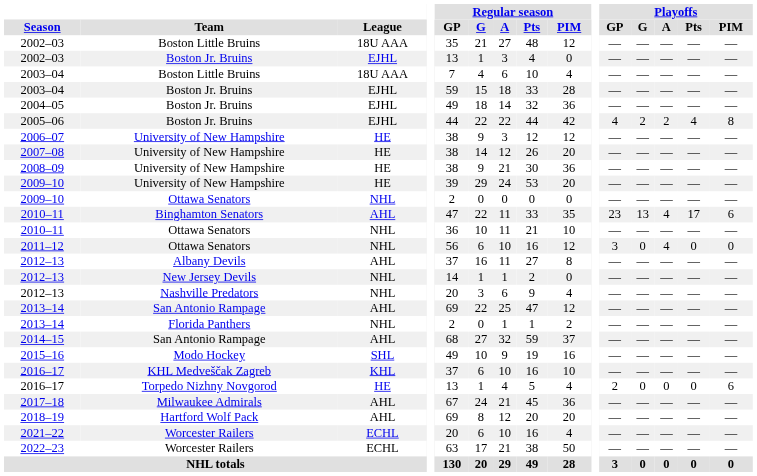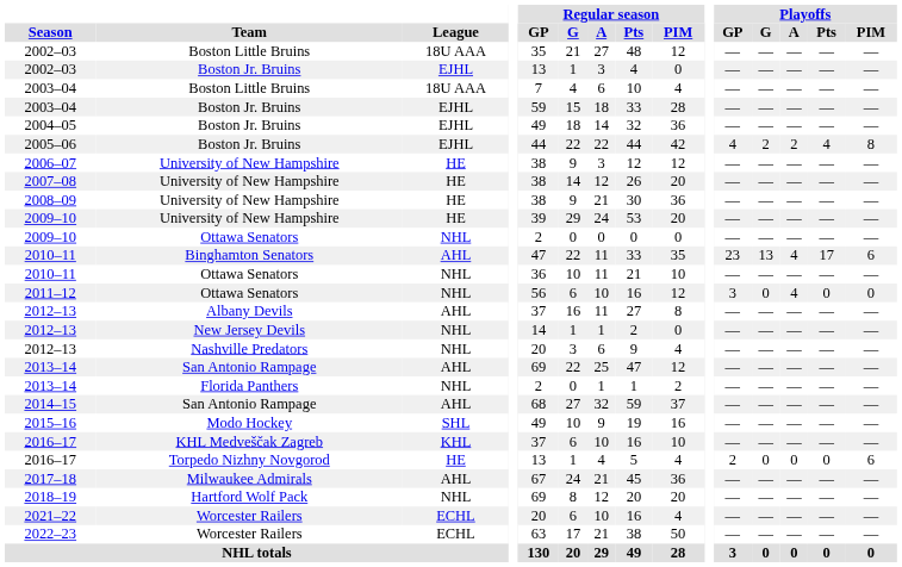 <table border="0" cellpadding="1" cellspacing="0" style="text-align:center; width:60em">
 <tr bgcolor="#e0e0e0">
 <th colspan="3" bgcolor="#ffffff"> </th>
 <th rowspan="99" bgcolor="#ffffff"> </th>
 <th colspan="5"><a href='#'>Regular season</a></th>
 <th rowspan="99" bgcolor="#ffffff"> </th>
 <th colspan="5"><a href='#'>Playoffs</a></th>
 </tr>
 <tr bgcolor="#e0e0e0">
 <th><a href='#'>Season</a></th>
 <th>Team</th>
 <th>League</th>
 <th>GP</th>
 <th><a href='#'>G</a></th>
 <th><a href='#'>A</a></th>
 <th><a href='#'>Pts</a></th>
 <th><a href='#'>PIM</a></th>
 <th>GP</th>
 <th>G</th>
 <th>A</th>
 <th>Pts</th>
 <th>PIM</th>
 </tr>
 <tr>
 <td>2002–03</td>
 <td>Boston Little Bruins</td>
 <td>18U AAA</td>
 <td>35</td>
 <td>21</td>
 <td>27</td>
 <td>48</td>
 <td>12</td>
 <td>—</td>
 <td>—</td>
 <td>—</td>
 <td>—</td>
 <td>—</td>
 </tr>
 <tr bgcolor="#f0f0f0">
 <td>2002–03</td>
 <td><a href='#'>Boston Jr. Bruins</a></td>
 <td><a href='#'>EJHL</a></td>
 <td>13</td>
 <td>1</td>
 <td>3</td>
 <td>4</td>
 <td>0</td>
 <td>—</td>
 <td>—</td>
 <td>—</td>
 <td>—</td>
 <td>—</td>
 </tr>
 <tr>
 <td>2003–04</td>
 <td>Boston Little Bruins</td>
 <td>18U AAA</td>
 <td>7</td>
 <td>4</td>
 <td>6</td>
 <td>10</td>
 <td>4</td>
 <td>—</td>
 <td>—</td>
 <td>—</td>
 <td>—</td>
 <td>—</td>
 </tr>
 <tr bgcolor="#f0f0f0">
 <td>2003–04</td>
 <td>Boston Jr. Bruins</td>
 <td>EJHL</td>
 <td>59</td>
 <td>15</td>
 <td>18</td>
 <td>33</td>
 <td>28</td>
 <td>—</td>
 <td>—</td>
 <td>—</td>
 <td>—</td>
 <td>—</td>
 </tr>
 <tr>
 <td>2004–05</td>
 <td>Boston Jr. Bruins</td>
 <td>EJHL</td>
 <td>49</td>
 <td>18</td>
 <td>14</td>
 <td>32</td>
 <td>36</td>
 <td>—</td>
 <td>—</td>
 <td>—</td>
 <td>—</td>
 <td>—</td>
 </tr>
 <tr bgcolor="#f0f0f0">
 <td>2005–06</td>
 <td>Boston Jr. Bruins</td>
 <td>EJHL</td>
 <td>44</td>
 <td>22</td>
 <td>22</td>
 <td>44</td>
 <td>42</td>
 <td>4</td>
 <td>2</td>
 <td>2</td>
 <td>4</td>
 <td>8</td>
 </tr>
 <tr>
 <td><a href='#'>2006–07</a></td>
 <td><a href='#'>University of New Hampshire</a></td>
 <td><a href='#'>HE</a></td>
 <td>38</td>
 <td>9</td>
 <td>3</td>
 <td>12</td>
 <td>12</td>
 <td>—</td>
 <td>—</td>
 <td>—</td>
 <td>—</td>
 <td>—</td>
 </tr>
 <tr bgcolor="#f0f0f0">
 <td><a href='#'>2007–08</a></td>
 <td>University of New Hampshire</td>
 <td>HE</td>
 <td>38</td>
 <td>14</td>
 <td>12</td>
 <td>26</td>
 <td>20</td>
 <td>—</td>
 <td>—</td>
 <td>—</td>
 <td>—</td>
 <td>—</td>
 </tr>
 <tr>
 <td><a href='#'>2008–09</a></td>
 <td>University of New Hampshire</td>
 <td>HE</td>
 <td>38</td>
 <td>9</td>
 <td>21</td>
 <td>30</td>
 <td>36</td>
 <td>—</td>
 <td>—</td>
 <td>—</td>
 <td>—</td>
 <td>—</td>
 </tr>
 <tr bgcolor="#f0f0f0">
 <td><a href='#'>2009–10</a></td>
 <td>University of New Hampshire</td>
 <td>HE</td>
 <td>39</td>
 <td>29</td>
 <td>24</td>
 <td>53</td>
 <td>20</td>
 <td>—</td>
 <td>—</td>
 <td>—</td>
 <td>—</td>
 <td>—</td>
 </tr>
 <tr>
 <td><a href='#'>2009–10</a></td>
 <td><a href='#'>Ottawa Senators</a></td>
 <td><a href='#'>NHL</a></td>
 <td>2</td>
 <td>0</td>
 <td>0</td>
 <td>0</td>
 <td>0</td>
 <td>—</td>
 <td>—</td>
 <td>—</td>
 <td>—</td>
 <td>—</td>
 </tr>
 <tr bgcolor="#f0f0f0">
 <td><a href='#'>2010–11</a></td>
 <td><a href='#'>Binghamton Senators</a></td>
 <td><a href='#'>AHL</a></td>
 <td>47</td>
 <td>22</td>
 <td>11</td>
 <td>33</td>
 <td>35</td>
 <td>23</td>
 <td>13</td>
 <td>4</td>
 <td>17</td>
 <td>6</td>
 </tr>
 <tr>
 <td><a href='#'>2010–11</a></td>
 <td>Ottawa Senators</td>
 <td>NHL</td>
 <td>36</td>
 <td>10</td>
 <td>11</td>
 <td>21</td>
 <td>10</td>
 <td>—</td>
 <td>—</td>
 <td>—</td>
 <td>—</td>
 <td>—</td>
 </tr>
 <tr bgcolor="#f0f0f0">
 <td><a href='#'>2011–12</a></td>
 <td>Ottawa Senators</td>
 <td>NHL</td>
 <td>56</td>
 <td>6</td>
 <td>10</td>
 <td>16</td>
 <td>12</td>
 <td>3</td>
 <td>0</td>
 <td>4</td>
 <td>0</td>
 <td>0</td>
 </tr>
 <tr>
 <td><a href='#'>2012–13</a></td>
 <td><a href='#'>Albany Devils</a></td>
 <td>AHL</td>
 <td>37</td>
 <td>16</td>
 <td>11</td>
 <td>27</td>
 <td>8</td>
 <td>—</td>
 <td>—</td>
 <td>—</td>
 <td>—</td>
 <td>—</td>
 </tr>
 <tr bgcolor="#f0f0f0">
 <td><a href='#'>2012–13</a></td>
 <td><a href='#'>New Jersey Devils</a></td>
 <td>NHL</td>
 <td>14</td>
 <td>1</td>
 <td>1</td>
 <td>2</td>
 <td>0</td>
 <td>—</td>
 <td>—</td>
 <td>—</td>
 <td>—</td>
 <td>—</td>
 </tr>
 <tr>
 <td>2012–13</td>
 <td><a href='#'>Nashville Predators</a></td>
 <td>NHL</td>
 <td>20</td>
 <td>3</td>
 <td>6</td>
 <td>9</td>
 <td>4</td>
 <td>—</td>
 <td>—</td>
 <td>—</td>
 <td>—</td>
 <td>—</td>
 </tr>
 <tr bgcolor="#f0f0f0">
 <td><a href='#'>2013–14</a></td>
 <td><a href='#'>San Antonio Rampage</a></td>
 <td>AHL</td>
 <td>69</td>
 <td>22</td>
 <td>25</td>
 <td>47</td>
 <td>12</td>
 <td>—</td>
 <td>—</td>
 <td>—</td>
 <td>—</td>
 <td>—</td>
 </tr>
 <tr>
 <td><a href='#'>2013–14</a></td>
 <td><a href='#'>Florida Panthers</a></td>
 <td>NHL</td>
 <td>2</td>
 <td>0</td>
 <td>1</td>
 <td>1</td>
 <td>2</td>
 <td>—</td>
 <td>—</td>
 <td>—</td>
 <td>—</td>
 <td>—</td>
 </tr>
 <tr bgcolor="#f0f0f0">
 <td><a href='#'>2014–15</a></td>
 <td>San Antonio Rampage</td>
 <td>AHL</td>
 <td>68</td>
 <td>27</td>
 <td>32</td>
 <td>59</td>
 <td>37</td>
 <td>—</td>
 <td>—</td>
 <td>—</td>
 <td>—</td>
 <td>—</td>
 </tr>
 <tr>
 <td><a href='#'>2015–16</a></td>
 <td><a href='#'>Modo Hockey</a></td>
 <td><a href='#'>SHL</a></td>
 <td>49</td>
 <td>10</td>
 <td>9</td>
 <td>19</td>
 <td>16</td>
 <td>—</td>
 <td>—</td>
 <td>—</td>
 <td>—</td>
 <td>—</td>
 </tr>
 <tr bgcolor="#f0f0f0">
 <td><a href='#'>2016–17</a></td>
 <td><a href='#'>KHL Medveščak Zagreb</a></td>
 <td><a href='#'>KHL</a></td>
 <td>37</td>
 <td>6</td>
 <td>10</td>
 <td>16</td>
 <td>10</td>
 <td>—</td>
 <td>—</td>
 <td>—</td>
 <td>—</td>
 <td>—</td>
 </tr>
 <tr>
 <td>2016–17</td>
 <td><a href='#'>Torpedo Nizhny Novgorod</a></td>
 <td><a href='#'>HE</a></td>
 <td>13</td>
 <td>1</td>
 <td>4</td>
 <td>5</td>
 <td>4</td>
 <td>2</td>
 <td>0</td>
 <td>0</td>
 <td>0</td>
 <td>6</td>
 </tr>
 <tr bgcolor="#f0f0f0">
 <td><a href='#'>2017–18</a></td>
 <td><a href='#'>Milwaukee Admirals</a></td>
 <td>AHL</td>
 <td>67</td>
 <td>24</td>
 <td>21</td>
 <td>45</td>
 <td>36</td>
 <td>—</td>
 <td>—</td>
 <td>—</td>
 <td>—</td>
 <td>—</td>
 </tr>
 <tr>
 <td><a href='#'>2018–19</a></td>
 <td><a href='#'>Hartford Wolf Pack</a></td>
-<td>AHL</td>
+<td>NHL</td>
 <td>69</td>
 <td>8</td>
 <td>12</td>
 <td>20</td>
 <td>20</td>
 <td>—</td>
 <td>—</td>
 <td>—</td>
 <td>—</td>
 <td>—</td>
 </tr>
 <tr bgcolor="#f0f0f0">
 <td><a href='#'>2021–22</a></td>
 <td><a href='#'>Worcester Railers</a></td>
 <td><a href='#'>ECHL</a></td>
 <td>20</td>
 <td>6</td>
 <td>10</td>
 <td>16</td>
 <td>4</td>
 <td>—</td>
 <td>—</td>
 <td>—</td>
 <td>—</td>
 <td>—</td>
 </tr>
 <tr>
 <td><a href='#'>2022–23</a></td>
 <td>Worcester Railers</td>
 <td>ECHL</td>
 <td>63</td>
 <td>17</td>
 <td>21</td>
 <td>38</td>
 <td>50</td>
 <td>—</td>
 <td>—</td>
 <td>—</td>
 <td>—</td>
 <td>—</td>
 </tr>
 <tr bgcolor="#e0e0e0">
 <th colspan="3">NHL totals</th>
 <th>130</th>
 <th>20</th>
 <th>29</th>
 <th>49</th>
 <th>28</th>
 <th>3</th>
 <th>0</th>
 <th>0</th>
 <th>0</th>
 <th>0</th>
 </tr>
 </table>
